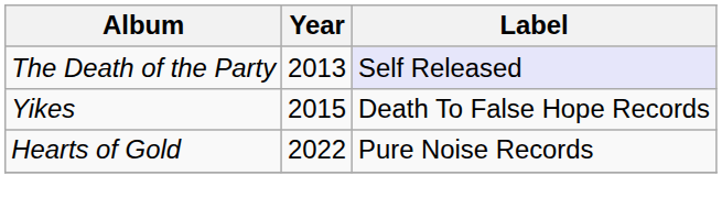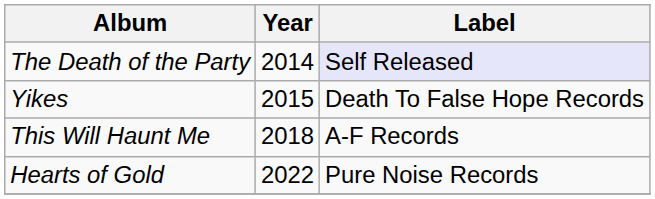 <table class= "wikitable">
 <tr>
 <th>Album</th>
 <th>Year</th>
 <th>Label</th>
 </tr>
 <tr>
 <td><em>The Death of the Party</em></td>
-<td>2013</td>
+<td>2014</td>
 <td style="background: lavender;">Self Released</td>
 </tr>
 <tr>
 <td><em>Yikes</em></td>
 <td>2015</td>
 <td>Death To False Hope Records</td>
+</tr>
+<tr>
+<td><em>This Will Haunt Me</em></td>
+<td>2018</td>
+<td>A-F Records</td>
 </tr>
 <tr>
 <td><em>Hearts of Gold</em></td>
 <td>2022</td>
 <td>Pure Noise Records</td>
 </tr>
 <tr>
 </tr>
 </table>
